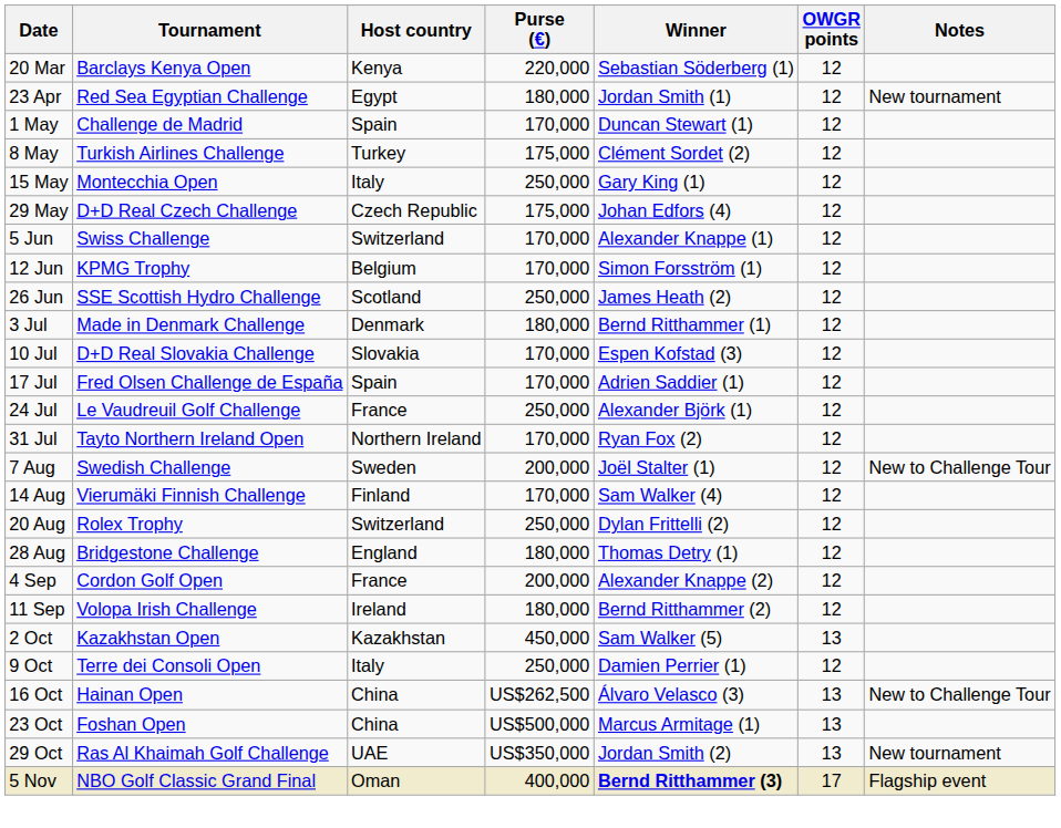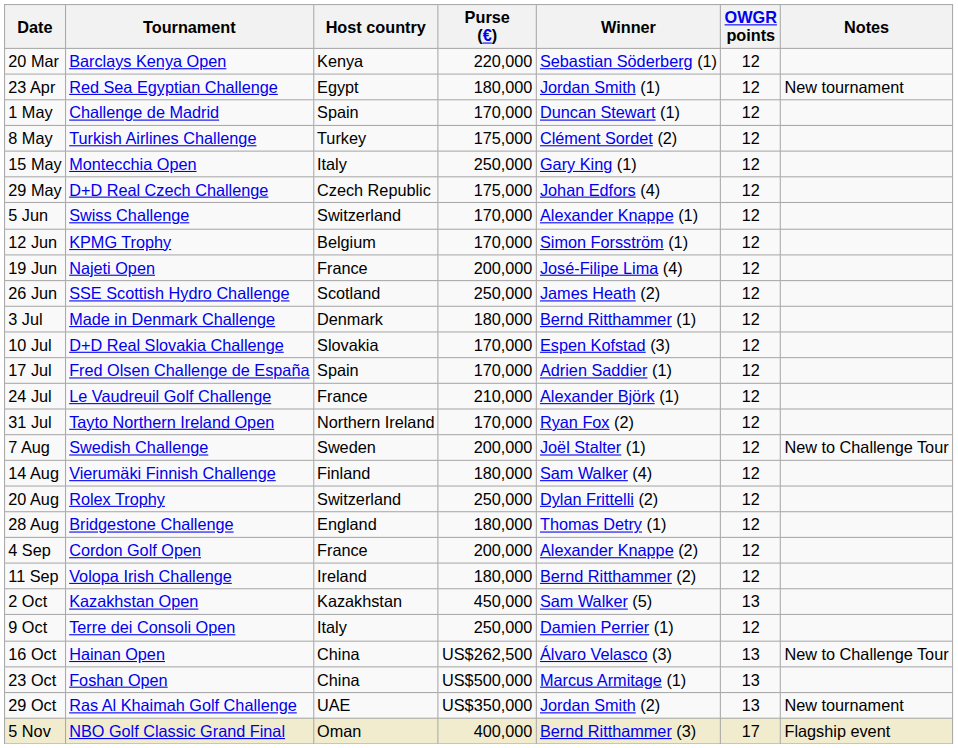 <table class="wikitable" style="font-size:95%">
 <tr>
 <th>Date</th>
 <th>Tournament</th>
 <th>Host country</th>
 <th>Purse<br>(<a href='#'>€</a>)</th>
 <th>Winner</th>
 <th><a href='#'>OWGR</a><br>points</th>
 <th>Notes</th>
 </tr>
 <tr>
 <td>20 Mar</td>
 <td><a href='#'>Barclays Kenya Open</a></td>
 <td>Kenya</td>
 <td align=right>220,000</td>
 <td> <a href='#'>Sebastian Söderberg</a> (1)</td>
 <td align=center>12</td>
 <td></td>
 </tr>
 <tr>
 <td>23 Apr</td>
 <td><a href='#'>Red Sea Egyptian Challenge</a></td>
 <td>Egypt</td>
 <td align=right>180,000</td>
 <td> <a href='#'>Jordan Smith</a> (1)</td>
 <td align=center>12</td>
 <td>New tournament</td>
 </tr>
 <tr>
 <td>1 May</td>
 <td><a href='#'>Challenge de Madrid</a></td>
 <td>Spain</td>
 <td align=right>170,000</td>
 <td> <a href='#'>Duncan Stewart</a> (1)</td>
 <td align=center>12</td>
 <td></td>
 </tr>
 <tr>
 <td>8 May</td>
 <td><a href='#'>Turkish Airlines Challenge</a></td>
 <td>Turkey</td>
 <td align=right>175,000</td>
 <td> <a href='#'>Clément Sordet</a> (2)</td>
 <td align=center>12</td>
 <td></td>
 </tr>
 <tr>
 <td>15 May</td>
 <td><a href='#'>Montecchia Open</a></td>
 <td>Italy</td>
 <td align=right>250,000</td>
 <td> <a href='#'>Gary King</a> (1)</td>
 <td align=center>12</td>
 <td></td>
 </tr>
 <tr>
 <td>29 May</td>
 <td><a href='#'>D+D Real Czech Challenge</a></td>
 <td>Czech Republic</td>
 <td align=right>175,000</td>
 <td> <a href='#'>Johan Edfors</a> (4)</td>
 <td align=center>12</td>
 <td></td>
 </tr>
 <tr>
 <td>5 Jun</td>
 <td><a href='#'>Swiss Challenge</a></td>
 <td>Switzerland</td>
 <td align=right>170,000</td>
 <td> <a href='#'>Alexander Knappe</a> (1)</td>
 <td align=center>12</td>
 <td></td>
 </tr>
 <tr>
 <td>12 Jun</td>
 <td><a href='#'>KPMG Trophy</a></td>
 <td>Belgium</td>
 <td align=right>170,000</td>
 <td> <a href='#'>Simon Forsström</a> (1)</td>
 <td align=center>12</td>
 <td></td>
 </tr>
 <tr>
+<td>19 Jun</td>
+<td><a href='#'>Najeti Open</a></td>
+<td>France</td>
+<td align=right>200,000</td>
+<td> <a href='#'>José-Filipe Lima</a> (4)</td>
+<td align=center>12</td>
+<td></td>
+</tr>
+<tr>
 <td>26 Jun</td>
 <td><a href='#'>SSE Scottish Hydro Challenge</a></td>
 <td>Scotland</td>
 <td align=right>250,000</td>
 <td> <a href='#'>James Heath</a> (2)</td>
 <td align=center>12</td>
 <td></td>
 </tr>
 <tr>
 <td>3 Jul</td>
 <td><a href='#'>Made in Denmark Challenge</a></td>
 <td>Denmark</td>
 <td align=right>180,000</td>
 <td> <a href='#'>Bernd Ritthammer</a> (1)</td>
 <td align=center>12</td>
 <td></td>
 </tr>
 <tr>
 <td>10 Jul</td>
 <td><a href='#'>D+D Real Slovakia Challenge</a></td>
 <td>Slovakia</td>
 <td align=right>170,000</td>
 <td> <a href='#'>Espen Kofstad</a> (3)</td>
 <td align=center>12</td>
 <td></td>
 </tr>
 <tr>
 <td>17 Jul</td>
 <td><a href='#'>Fred Olsen Challenge de España</a></td>
 <td>Spain</td>
 <td align=right>170,000</td>
 <td> <a href='#'>Adrien Saddier</a> (1)</td>
 <td align=center>12</td>
 <td></td>
 </tr>
 <tr>
 <td>24 Jul</td>
 <td><a href='#'>Le Vaudreuil Golf Challenge</a></td>
 <td>France</td>
-<td align=right>250,000</td>
+<td align=right>210,000</td>
 <td> <a href='#'>Alexander Björk</a> (1)</td>
 <td align=center>12</td>
 <td></td>
 </tr>
 <tr>
 <td>31 Jul</td>
 <td><a href='#'>Tayto Northern Ireland Open</a></td>
 <td>Northern Ireland</td>
 <td align=right>170,000</td>
 <td> <a href='#'>Ryan Fox</a> (2)</td>
 <td align=center>12</td>
 <td></td>
 </tr>
 <tr>
 <td>7 Aug</td>
 <td><a href='#'>Swedish Challenge</a></td>
 <td>Sweden</td>
 <td align=right>200,000</td>
 <td> <a href='#'>Joël Stalter</a> (1)</td>
 <td align=center>12</td>
 <td>New to Challenge Tour</td>
 </tr>
 <tr>
 <td>14 Aug</td>
 <td><a href='#'>Vierumäki Finnish Challenge</a></td>
 <td>Finland</td>
-<td align=right>170,000</td>
+<td align=right>180,000</td>
 <td> <a href='#'>Sam Walker</a> (4)</td>
 <td align=center>12</td>
 <td></td>
 </tr>
 <tr>
 <td>20 Aug</td>
 <td><a href='#'>Rolex Trophy</a></td>
 <td>Switzerland</td>
 <td align=right>250,000</td>
 <td> <a href='#'>Dylan Frittelli</a> (2)</td>
 <td align=center>12</td>
 <td></td>
 </tr>
 <tr>
 <td>28 Aug</td>
 <td><a href='#'>Bridgestone Challenge</a></td>
 <td>England</td>
 <td align=right>180,000</td>
 <td> <a href='#'>Thomas Detry</a> (1)</td>
 <td align=center>12</td>
 <td></td>
 </tr>
 <tr>
 <td>4 Sep</td>
 <td><a href='#'>Cordon Golf Open</a></td>
 <td>France</td>
 <td align=right>200,000</td>
 <td> <a href='#'>Alexander Knappe</a> (2)</td>
 <td align=center>12</td>
 <td></td>
 </tr>
 <tr>
 <td>11 Sep</td>
 <td><a href='#'>Volopa Irish Challenge</a></td>
 <td>Ireland</td>
 <td align=right>180,000</td>
 <td> <a href='#'>Bernd Ritthammer</a> (2)</td>
 <td align=center>12</td>
 <td></td>
 </tr>
 <tr>
 <td>2 Oct</td>
 <td><a href='#'>Kazakhstan Open</a></td>
 <td>Kazakhstan</td>
 <td align=right>450,000</td>
 <td> <a href='#'>Sam Walker</a> (5)</td>
 <td align=center>13</td>
 <td></td>
 </tr>
 <tr>
 <td>9 Oct</td>
 <td><a href='#'>Terre dei Consoli Open</a></td>
 <td>Italy</td>
 <td align=right>250,000</td>
 <td> <a href='#'>Damien Perrier</a> (1)</td>
 <td align=center>12</td>
 <td></td>
 </tr>
 <tr>
 <td>16 Oct</td>
 <td><a href='#'>Hainan Open</a></td>
 <td>China</td>
 <td align=right>US$262,500</td>
 <td> <a href='#'>Álvaro Velasco</a> (3)</td>
 <td align=center>13</td>
 <td>New to Challenge Tour</td>
 </tr>
 <tr>
 <td>23 Oct</td>
 <td><a href='#'>Foshan Open</a></td>
 <td>China</td>
 <td align=right>US$500,000</td>
 <td> <a href='#'>Marcus Armitage</a> (1)</td>
 <td align=center>13</td>
 <td></td>
 </tr>
 <tr>
 <td>29 Oct</td>
 <td><a href='#'>Ras Al Khaimah Golf Challenge</a></td>
 <td>UAE</td>
 <td align=right>US$350,000</td>
 <td> <a href='#'>Jordan Smith</a> (2)</td>
 <td align=center>13</td>
 <td>New tournament</td>
 </tr>
 <tr style="background:#f2ecce;">
 <td>5 Nov</td>
 <td><a href='#'>NBO Golf Classic Grand Final</a></td>
 <td>Oman</td>
 <td align=right>400,000</td>
-<td><strong> <a href='#'>Bernd Ritthammer</a> (3)</strong></td>
+<td> <a href='#'>Bernd Ritthammer</a> (3)</td>
 <td align=center>17</td>
 <td>Flagship event</td>
 </tr>
 </table>
